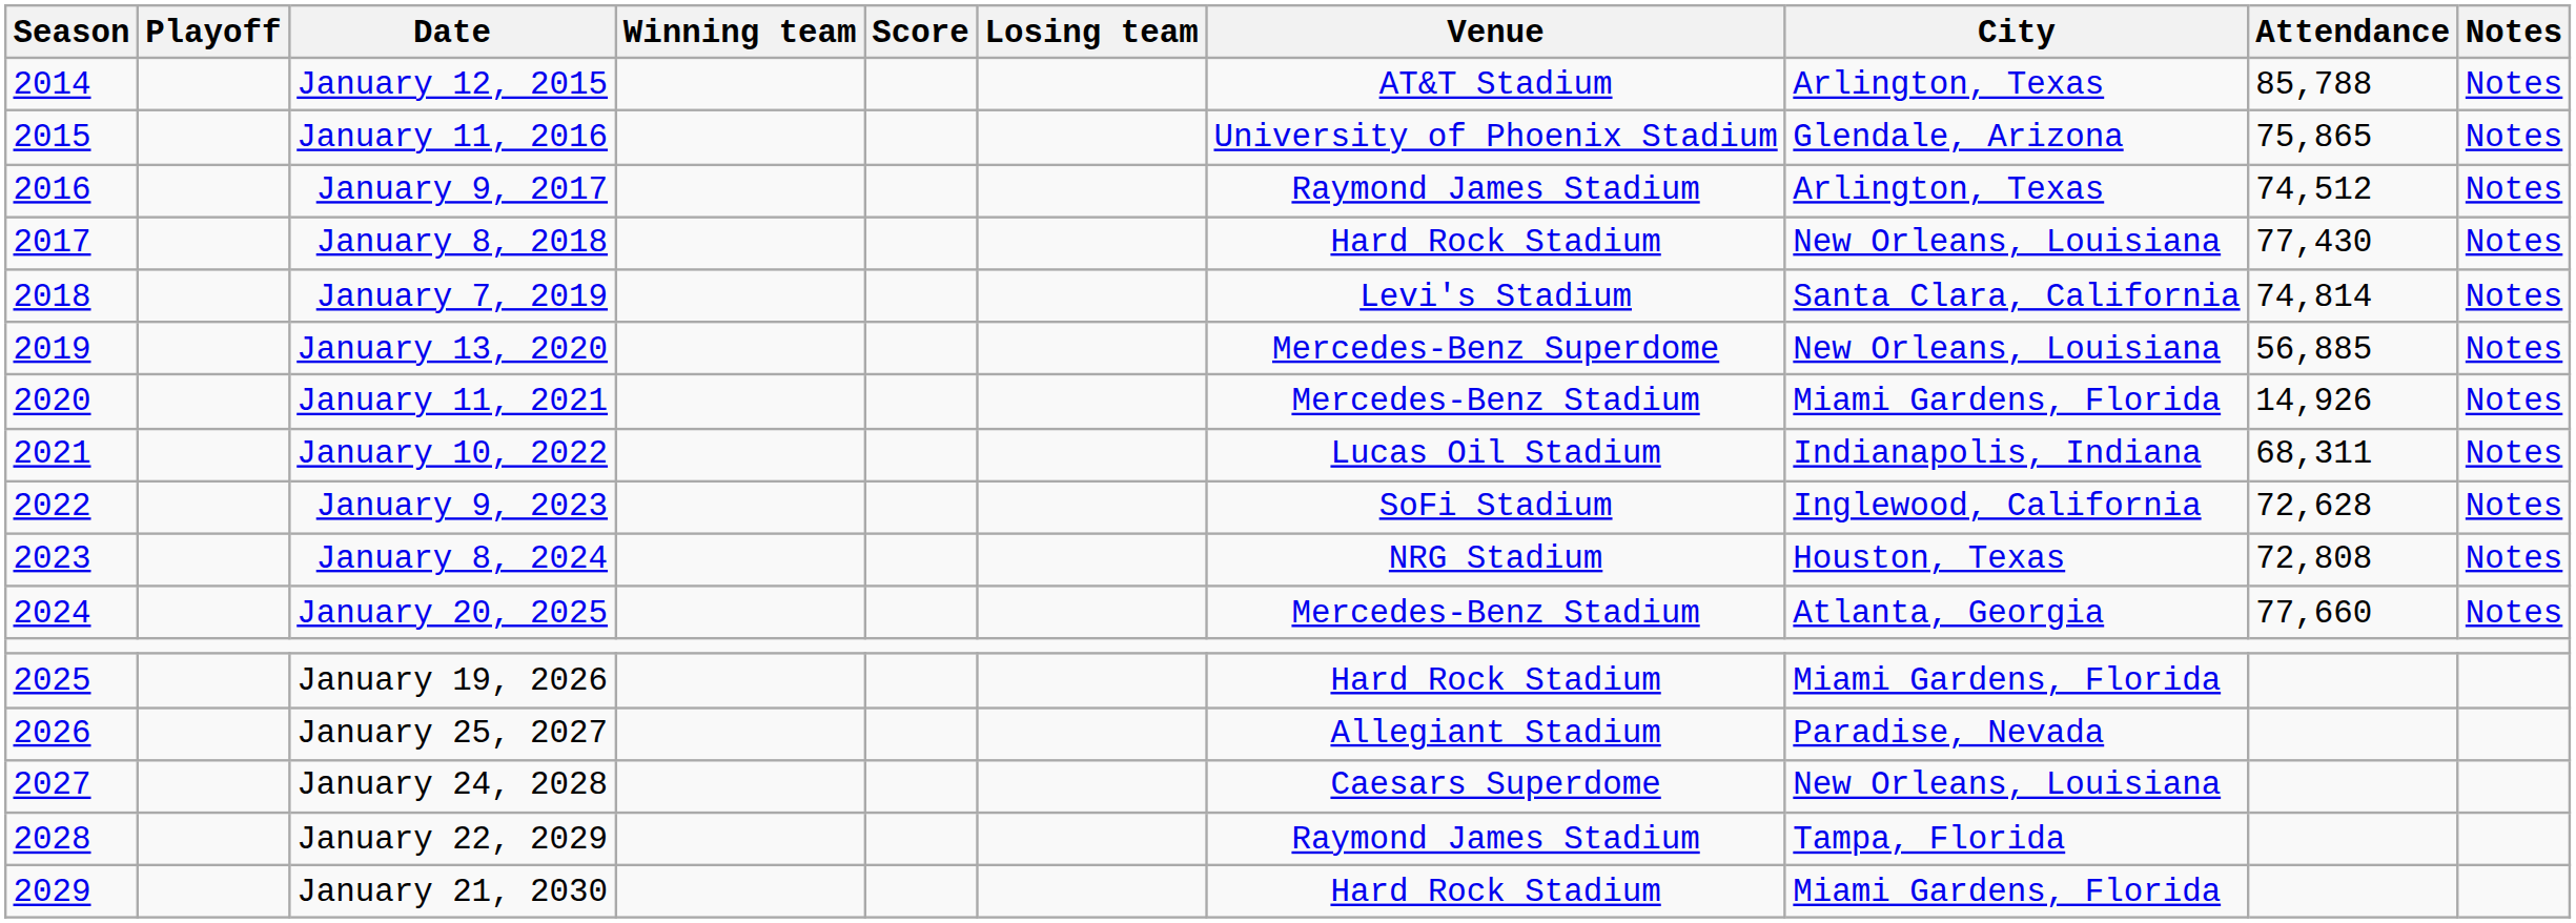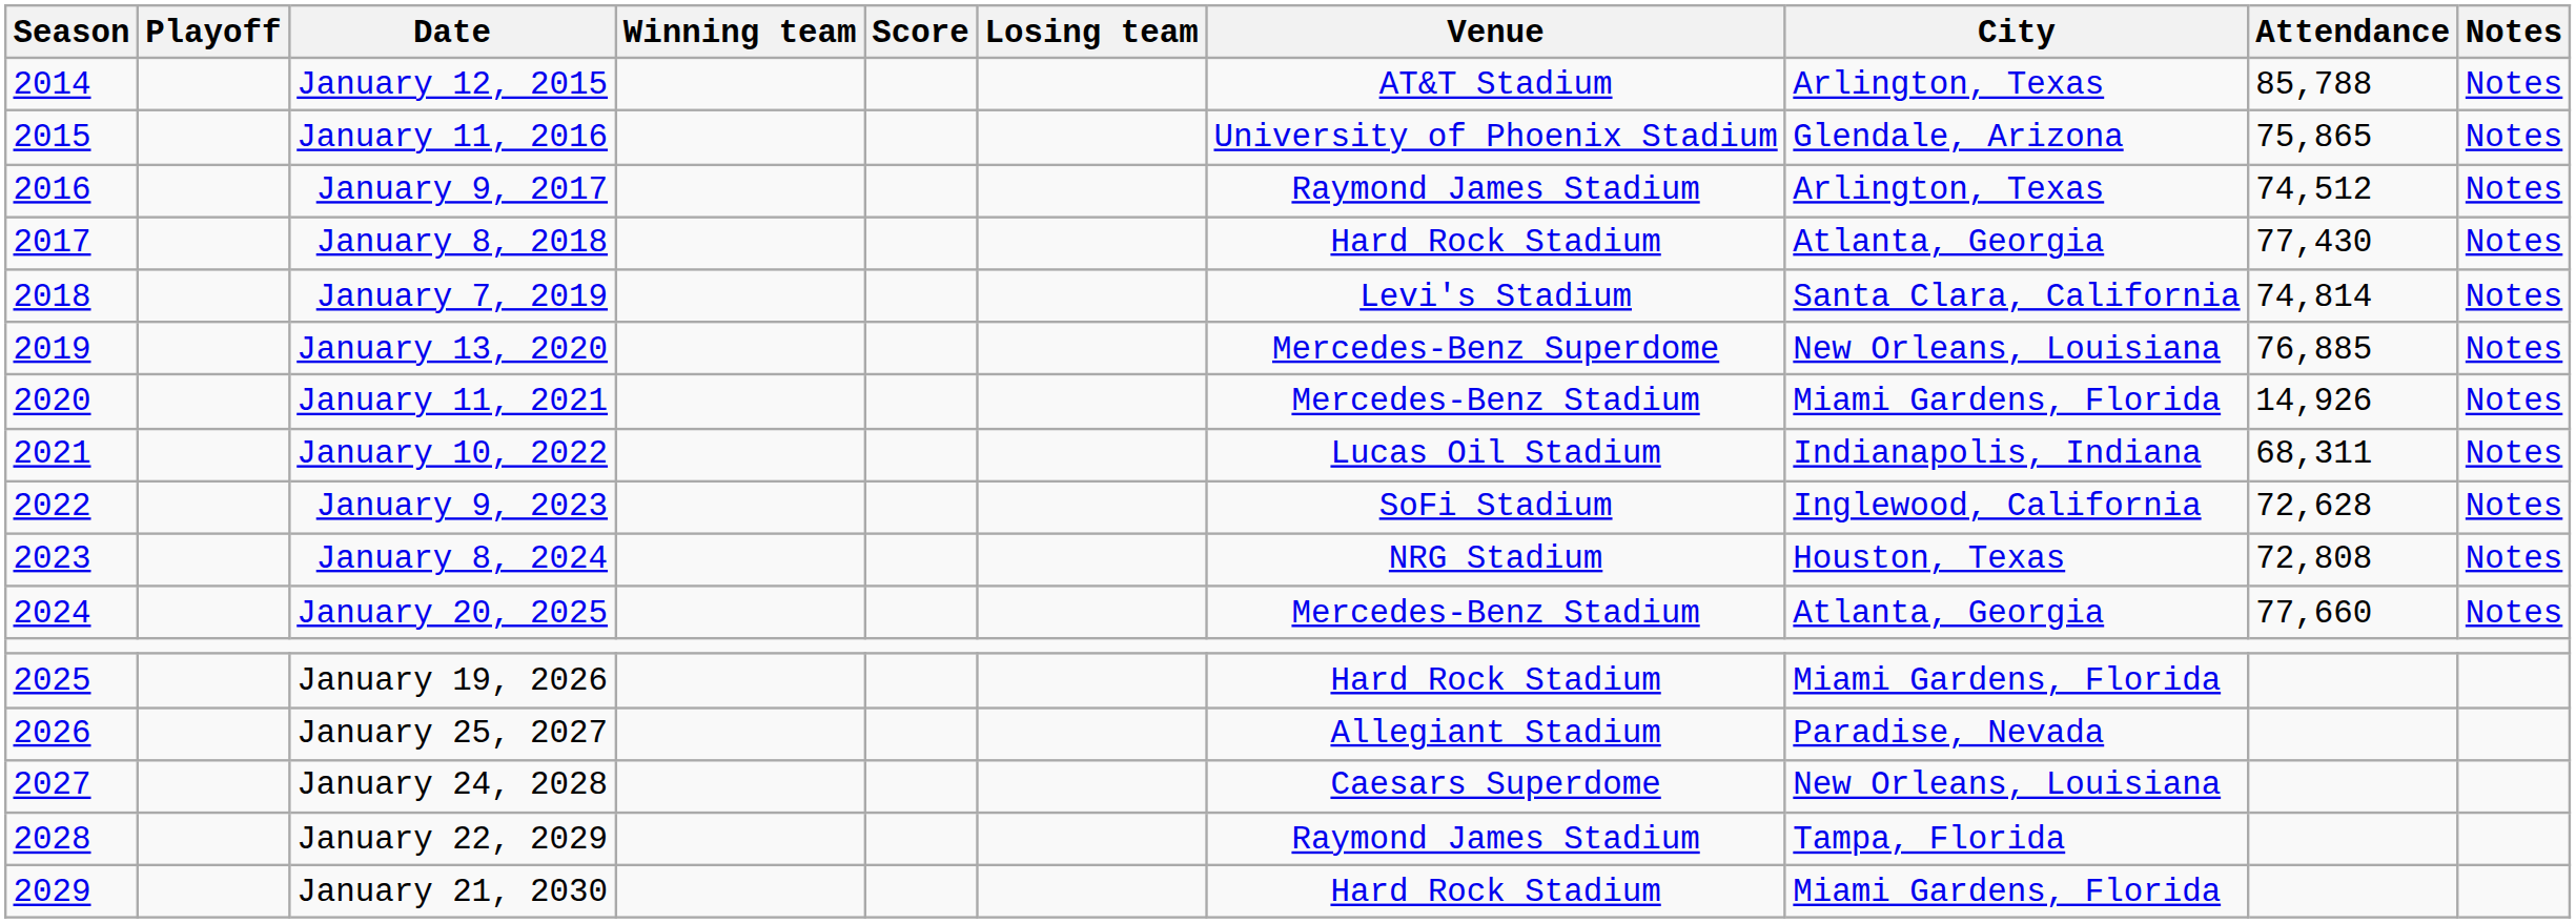 <table class="wikitable">
 <tr>
 <th>Season</th>
 <th>Playoff</th>
 <th>Date</th>
 <th>Winning team</th>
 <th>Score</th>
 <th>Losing team</th>
 <th>Venue</th>
 <th>City</th>
 <th>Attendance</th>
 <th>Notes</th>
 </tr>
 <tr>
 <td><a href='#'>2014</a></td>
 <td></td>
 <td align=right><a href='#'>January 12, 2015</a></td>
 <td style=> <strong><a href='#'></a></strong></td>
 <td></td>
 <td style=> <a href='#'></a></td>
 <td style="text-align:center"><a href='#'>AT&T Stadium</a></td>
 <td><a href='#'>Arlington, Texas</a></td>
 <td>85,788</td>
 <td><a href='#'>Notes</a></td>
 </tr>
 <tr>
 <td><a href='#'>2015</a></td>
 <td></td>
 <td align=right><a href='#'>January 11, 2016</a></td>
 <td style=> <strong><a href='#'></a></strong></td>
 <td></td>
 <td style=> <a href='#'></a></td>
 <td style="text-align:center"><a href='#'>University of Phoenix Stadium</a></td>
 <td><a href='#'>Glendale, Arizona</a></td>
 <td>75,865</td>
 <td><a href='#'>Notes</a></td>
 </tr>
 <tr>
 <td><a href='#'>2016</a></td>
 <td></td>
 <td align=right><a href='#'>January 9, 2017</a></td>
 <td style=> <strong><a href='#'></a></strong></td>
 <td></td>
 <td style=> <a href='#'></a></td>
 <td style="text-align:center"><a href='#'>Raymond James Stadium</a></td>
 <td><a href='#'>Arlington, Texas</a></td>
 <td>74,512</td>
 <td><a href='#'>Notes</a></td>
 </tr>
 <tr>
 <td><a href='#'>2017</a></td>
 <td></td>
 <td align=right><a href='#'>January 8, 2018</a></td>
 <td style=> <strong><a href='#'></a></strong></td>
 <td></td>
 <td style=> <a href='#'></a></td>
 <td style="text-align:center"><a href='#'>Hard Rock Stadium</a></td>
-<td><a href='#'>New Orleans, Louisiana</a></td>
+<td><a href='#'>Atlanta, Georgia</a></td>
 <td>77,430</td>
 <td><a href='#'>Notes</a></td>
 </tr>
 <tr>
 <td><a href='#'>2018</a></td>
 <td></td>
 <td align=right><a href='#'>January 7, 2019</a></td>
 <td style=> <strong><a href='#'></a></strong></td>
 <td></td>
 <td style=> <a href='#'></a></td>
 <td style="text-align:center"><a href='#'>Levi's Stadium</a></td>
 <td><a href='#'>Santa Clara, California</a></td>
 <td>74,814</td>
 <td><a href='#'>Notes</a></td>
 </tr>
 <tr>
 <td><a href='#'>2019</a></td>
 <td></td>
 <td align=right><a href='#'>January 13, 2020</a></td>
 <td style=> <strong><a href='#'></a></strong></td>
 <td></td>
 <td style=> <a href='#'></a></td>
 <td style="text-align:center"><a href='#'>Mercedes-Benz Superdome</a></td>
 <td><a href='#'>New Orleans, Louisiana</a></td>
-<td>56,885</td>
+<td>76,885</td>
 <td><a href='#'>Notes</a></td>
 </tr>
 <tr>
 <td><a href='#'>2020</a></td>
 <td></td>
 <td align=right><a href='#'>January 11, 2021</a></td>
 <td style=><strong> <a href='#'></a></strong></td>
 <td></td>
 <td style=> <a href='#'></a></td>
 <td style="text-align:center"><a href='#'>Mercedes-Benz Stadium</a></td>
 <td><a href='#'>Miami Gardens, Florida</a></td>
 <td>14,926</td>
 <td><a href='#'>Notes</a></td>
 </tr>
 <tr>
 <td><a href='#'>2021</a></td>
 <td></td>
 <td align=right><a href='#'>January 10, 2022</a></td>
 <td style=><strong> <a href='#'></a></strong></td>
 <td></td>
 <td style=> <a href='#'></a></td>
 <td style="text-align:center"><a href='#'>Lucas Oil Stadium</a></td>
 <td><a href='#'>Indianapolis, Indiana</a></td>
 <td>68,311</td>
 <td><a href='#'>Notes</a></td>
 </tr>
 <tr>
 <td><a href='#'>2022</a></td>
 <td></td>
 <td align=right><a href='#'>January 9, 2023</a></td>
 <td style=><strong> <a href='#'></a></strong></td>
 <td></td>
 <td style=> <a href='#'></a></td>
 <td style="text-align:center"><a href='#'>SoFi Stadium</a></td>
 <td><a href='#'>Inglewood, California</a></td>
 <td>72,628</td>
 <td><a href='#'>Notes</a></td>
 </tr>
 <tr>
 <td><a href='#'>2023</a></td>
 <td></td>
 <td align=right><a href='#'>January 8, 2024</a></td>
 <td style=><strong> <a href='#'></a></strong></td>
 <td></td>
 <td style=> <a href='#'></a></td>
 <td style="text-align:center"><a href='#'>NRG Stadium</a></td>
 <td><a href='#'>Houston, Texas</a></td>
 <td>72,808</td>
 <td><a href='#'>Notes</a></td>
 </tr>
 <tr>
 <td><a href='#'>2024</a></td>
 <td></td>
 <td align=right><a href='#'>January 20, 2025</a></td>
 <td style=><strong> <a href='#'></a></strong></td>
 <td></td>
 <td style=> <a href='#'></a></td>
 <td style="text-align:center"><a href='#'>Mercedes-Benz Stadium</a></td>
 <td><a href='#'>Atlanta, Georgia</a></td>
 <td>77,660</td>
 <td><a href='#'>Notes</a></td>
 </tr>
 <tr>
 <td colspan=10 align=center><em></em></td>
 </tr>
 <tr>
 <td><a href='#'>2025</a></td>
 <td></td>
 <td align=right>January 19, 2026</td>
 <td></td>
 <td></td>
 <td></td>
 <td style="text-align:center"><a href='#'>Hard Rock Stadium</a></td>
 <td><a href='#'>Miami Gardens, Florida</a></td>
 <td></td>
 <td></td>
 </tr>
 <tr>
 <td><a href='#'>2026</a></td>
 <td></td>
 <td align=right>January 25, 2027</td>
 <td></td>
 <td></td>
 <td></td>
 <td style="text-align:center"><a href='#'>Allegiant Stadium</a></td>
 <td><a href='#'>Paradise, Nevada</a></td>
 <td></td>
 <td></td>
 </tr>
 <tr>
 <td><a href='#'>2027</a></td>
 <td></td>
 <td align=right>January 24, 2028</td>
 <td></td>
 <td></td>
 <td></td>
 <td style="text-align:center"><a href='#'>Caesars Superdome</a></td>
 <td><a href='#'>New Orleans, Louisiana</a></td>
 <td></td>
 <td></td>
 </tr>
 <tr>
 <td><a href='#'>2028</a></td>
 <td></td>
 <td align=right>January 22, 2029</td>
 <td></td>
 <td></td>
 <td></td>
 <td style="text-align:center"><a href='#'>Raymond James Stadium</a></td>
 <td><a href='#'>Tampa, Florida</a></td>
 <td></td>
 <td></td>
 </tr>
 <tr>
 <td><a href='#'>2029</a></td>
 <td></td>
 <td align=right>January 21, 2030</td>
 <td></td>
 <td></td>
 <td></td>
 <td style="text-align:center"><a href='#'>Hard Rock Stadium</a></td>
 <td><a href='#'>Miami Gardens, Florida</a></td>
 <td></td>
 <td></td>
 </tr>
 </table>
